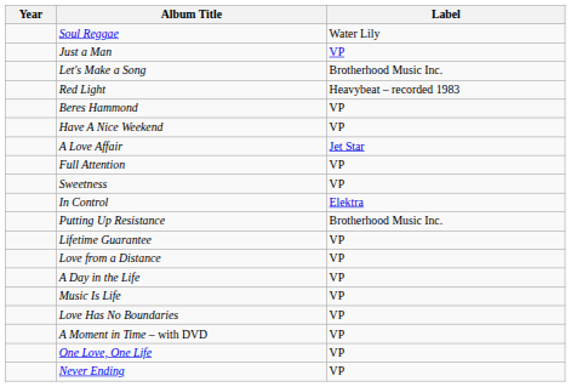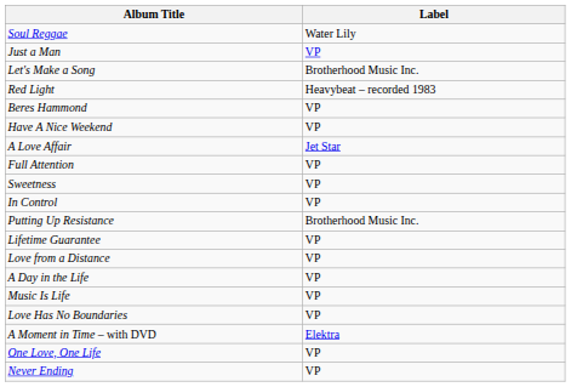 <table class="wikitable" style="width: 60%; height: 10em;">
 <tr>
-<th>Year</th>
 <th>Album Title</th>
 <th>Label</th>
 </tr>
 <tr>
-<td></td>
 <td><em><a href='#'>Soul Reggae</a></em></td>
 <td>Water Lily</td>
 </tr>
 <tr>
-<td></td>
 <td><em>Just a Man</em> </td>
 <td><a href='#'>VP</a></td>
 </tr>
 <tr>
-<td></td>
 <td><em>Let's Make a Song</em></td>
 <td>Brotherhood Music Inc.</td>
 </tr>
 <tr>
-<td></td>
 <td><em>Red Light</em></td>
 <td>Heavybeat – recorded 1983</td>
 </tr>
 <tr>
-<td></td>
 <td><em>Beres Hammond</em> </td>
 <td>VP</td>
 </tr>
 <tr>
-<td></td>
 <td><em>Have A Nice Weekend</em> </td>
 <td>VP</td>
 </tr>
 <tr>
-<td></td>
 <td><em>A Love Affair</em></td>
 <td><a href='#'>Jet Star</a></td>
 </tr>
 <tr>
-<td></td>
 <td><em>Full Attention</em> </td>
 <td>VP</td>
 </tr>
 <tr>
-<td></td>
 <td><em>Sweetness</em> </td>
 <td>VP</td>
 </tr>
 <tr>
-<td></td>
 <td><em>In Control</em></td>
-<td><a href='#'>Elektra</a></td>
+<td>VP</td>
 </tr>
 <tr>
-<td></td>
 <td><em>Putting Up Resistance</em> </td>
 <td>Brotherhood Music Inc.</td>
 </tr>
 <tr>
-<td></td>
 <td><em>Lifetime Guarantee</em> </td>
 <td>VP</td>
 </tr>
 <tr>
-<td></td>
 <td><em>Love from a Distance</em> </td>
 <td>VP</td>
 </tr>
 <tr>
-<td></td>
 <td><em>A Day in the Life</em> </td>
 <td>VP</td>
 </tr>
 <tr>
-<td></td>
 <td><em>Music Is Life</em> </td>
 <td>VP</td>
 </tr>
 <tr>
-<td></td>
 <td><em>Love Has No Boundaries</em> </td>
 <td>VP</td>
 </tr>
 <tr>
-<td></td>
 <td><em>A Moment in Time</em> – with DVD </td>
-<td>VP</td>
+<td><a href='#'>Elektra</a></td>
 </tr>
 <tr>
-<td></td>
 <td><em><a href='#'>One Love, One Life</a></em> </td>
 <td>VP</td>
 </tr>
 <tr>
-<td></td>
 <td><em><a href='#'>Never Ending</a></em> </td>
 <td>VP</td>
 </tr>
 </table>
